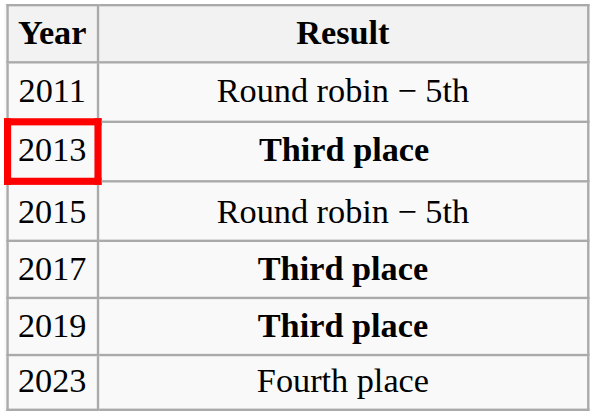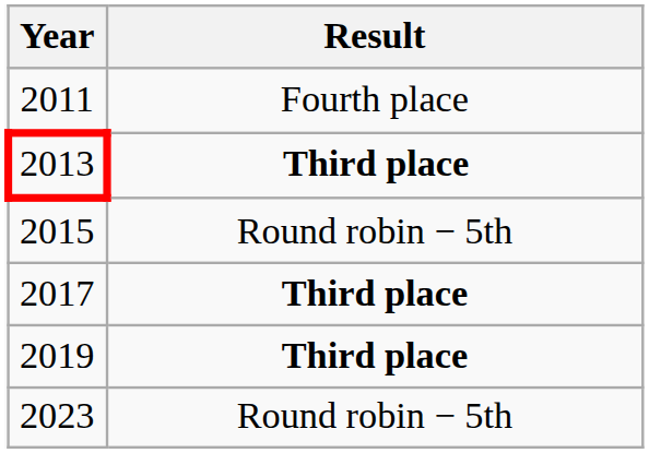 <table class="wikitable" style="text-align: center; font-size:90%">
 <tr>
 <th>Year</th>
 <th style="width:200px">Result</th>
 </tr>
 <tr>
 <td> 2011</td>
-<td>Round robin − 5th</td>
+<td>Fourth place</td>
 </tr>
 <tr>
 <td style="border: 3px solid red"> 2013</td>
 <td><strong> Third place</strong></td>
 </tr>
 <tr>
 <td> 2015</td>
 <td>Round robin − 5th</td>
 </tr>
 <tr>
 <td> 2017</td>
 <td><strong> Third place</strong></td>
 </tr>
 <tr>
 <td> 2019</td>
 <td><strong> Third place</strong></td>
 </tr>
 <tr>
 <td> 2023</td>
-<td>Fourth place</td>
+<td>Round robin − 5th</td>
 </tr>
 </table>
